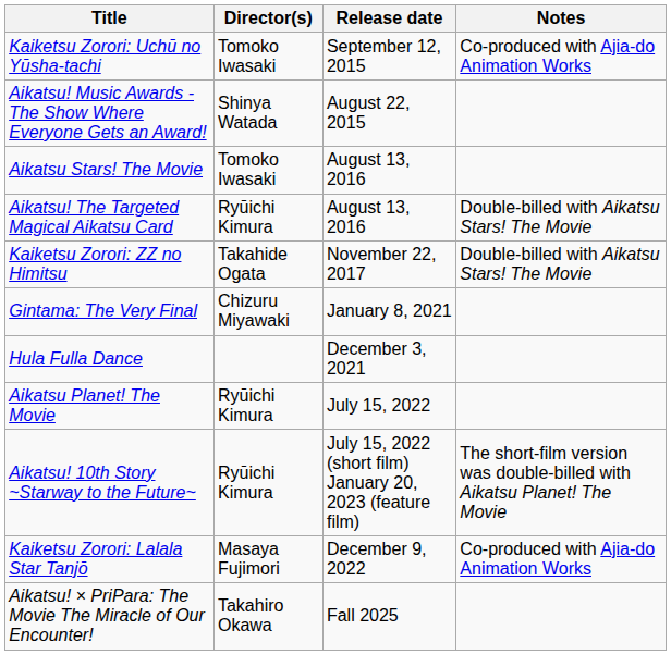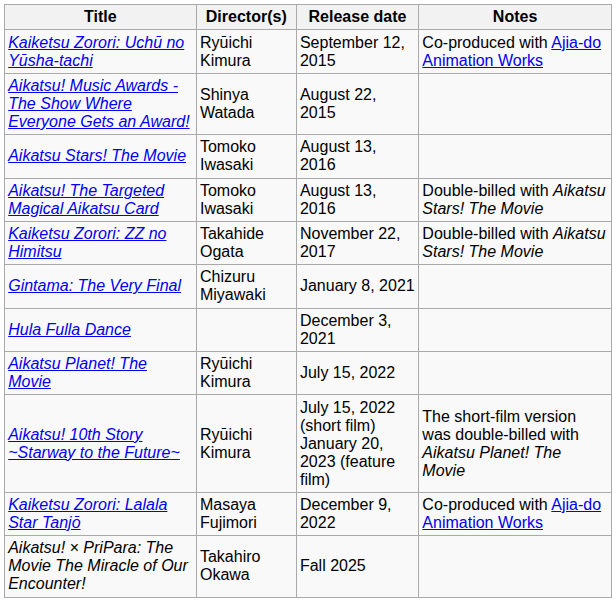 <table class="wikitable">
 <tr>
 <th scope="col">Title</th>
 <th scope="col">Director(s)</th>
 <th scope="col">Release date</th>
 <th scope="col" class="unsortable">Notes</th>
 </tr>
 <tr>
 <td><em><a href='#'>Kaiketsu Zorori: Uchū no Yūsha-tachi</a></em></td>
-<td>Tomoko Iwasaki</td>
+<td>Ryūichi Kimura</td>
 <td>September 12, 2015</td>
 <td>Co-produced with <a href='#'>Ajia-do Animation Works</a></td>
 </tr>
 <tr>
 <td><em><a href='#'>Aikatsu! Music Awards - The Show Where Everyone Gets an Award!</a></em></td>
 <td>Shinya Watada</td>
 <td>August 22, 2015</td>
 <td></td>
 </tr>
 <tr>
 <td><em><a href='#'>Aikatsu Stars! The Movie</a></em></td>
 <td>Tomoko Iwasaki</td>
 <td>August 13, 2016</td>
 <td></td>
 </tr>
 <tr>
 <td><em><a href='#'>Aikatsu! The Targeted Magical Aikatsu Card</a></em></td>
-<td>Ryūichi Kimura</td>
+<td>Tomoko Iwasaki</td>
 <td>August 13, 2016</td>
 <td>Double-billed with <em>Aikatsu Stars! The Movie</em></td>
 </tr>
 <tr>
 <td><em><a href='#'>Kaiketsu Zorori: ZZ no Himitsu</a></em></td>
 <td>Takahide Ogata</td>
 <td>November 22, 2017</td>
 <td>Double-billed with <em>Aikatsu Stars! The Movie</em></td>
 </tr>
 <tr>
 <td><em><a href='#'>Gintama: The Very Final</a></em></td>
 <td>Chizuru Miyawaki</td>
 <td>January 8, 2021</td>
 <td></td>
 </tr>
 <tr>
 <td><em><a href='#'>Hula Fulla Dance</a></em></td>
 <td></td>
 <td>December 3, 2021</td>
 <td></td>
 </tr>
 <tr>
 <td><em><a href='#'>Aikatsu Planet! The Movie</a></em></td>
 <td>Ryūichi Kimura</td>
 <td>July 15, 2022</td>
 <td></td>
 </tr>
 <tr>
 <td><em><a href='#'>Aikatsu! 10th Story ~Starway to the Future~</a></em></td>
 <td>Ryūichi Kimura</td>
 <td>July 15, 2022 (short film)<br>January 20, 2023 (feature film)</td>
 <td>The short-film version was double-billed with <em>Aikatsu Planet! The Movie</em></td>
 </tr>
 <tr>
 <td><em><a href='#'>Kaiketsu Zorori: Lalala Star Tanjō</a></em></td>
 <td>Masaya Fujimori</td>
 <td>December 9, 2022</td>
 <td>Co-produced with <a href='#'>Ajia-do Animation Works</a></td>
 </tr>
 <tr>
 <td><em>Aikatsu! × PriPara: The Movie The Miracle of Our Encounter!</em></td>
 <td>Takahiro Okawa</td>
 <td>Fall 2025</td>
 <td></td>
 </tr>
 <tr>
 </tr>
 </table>
